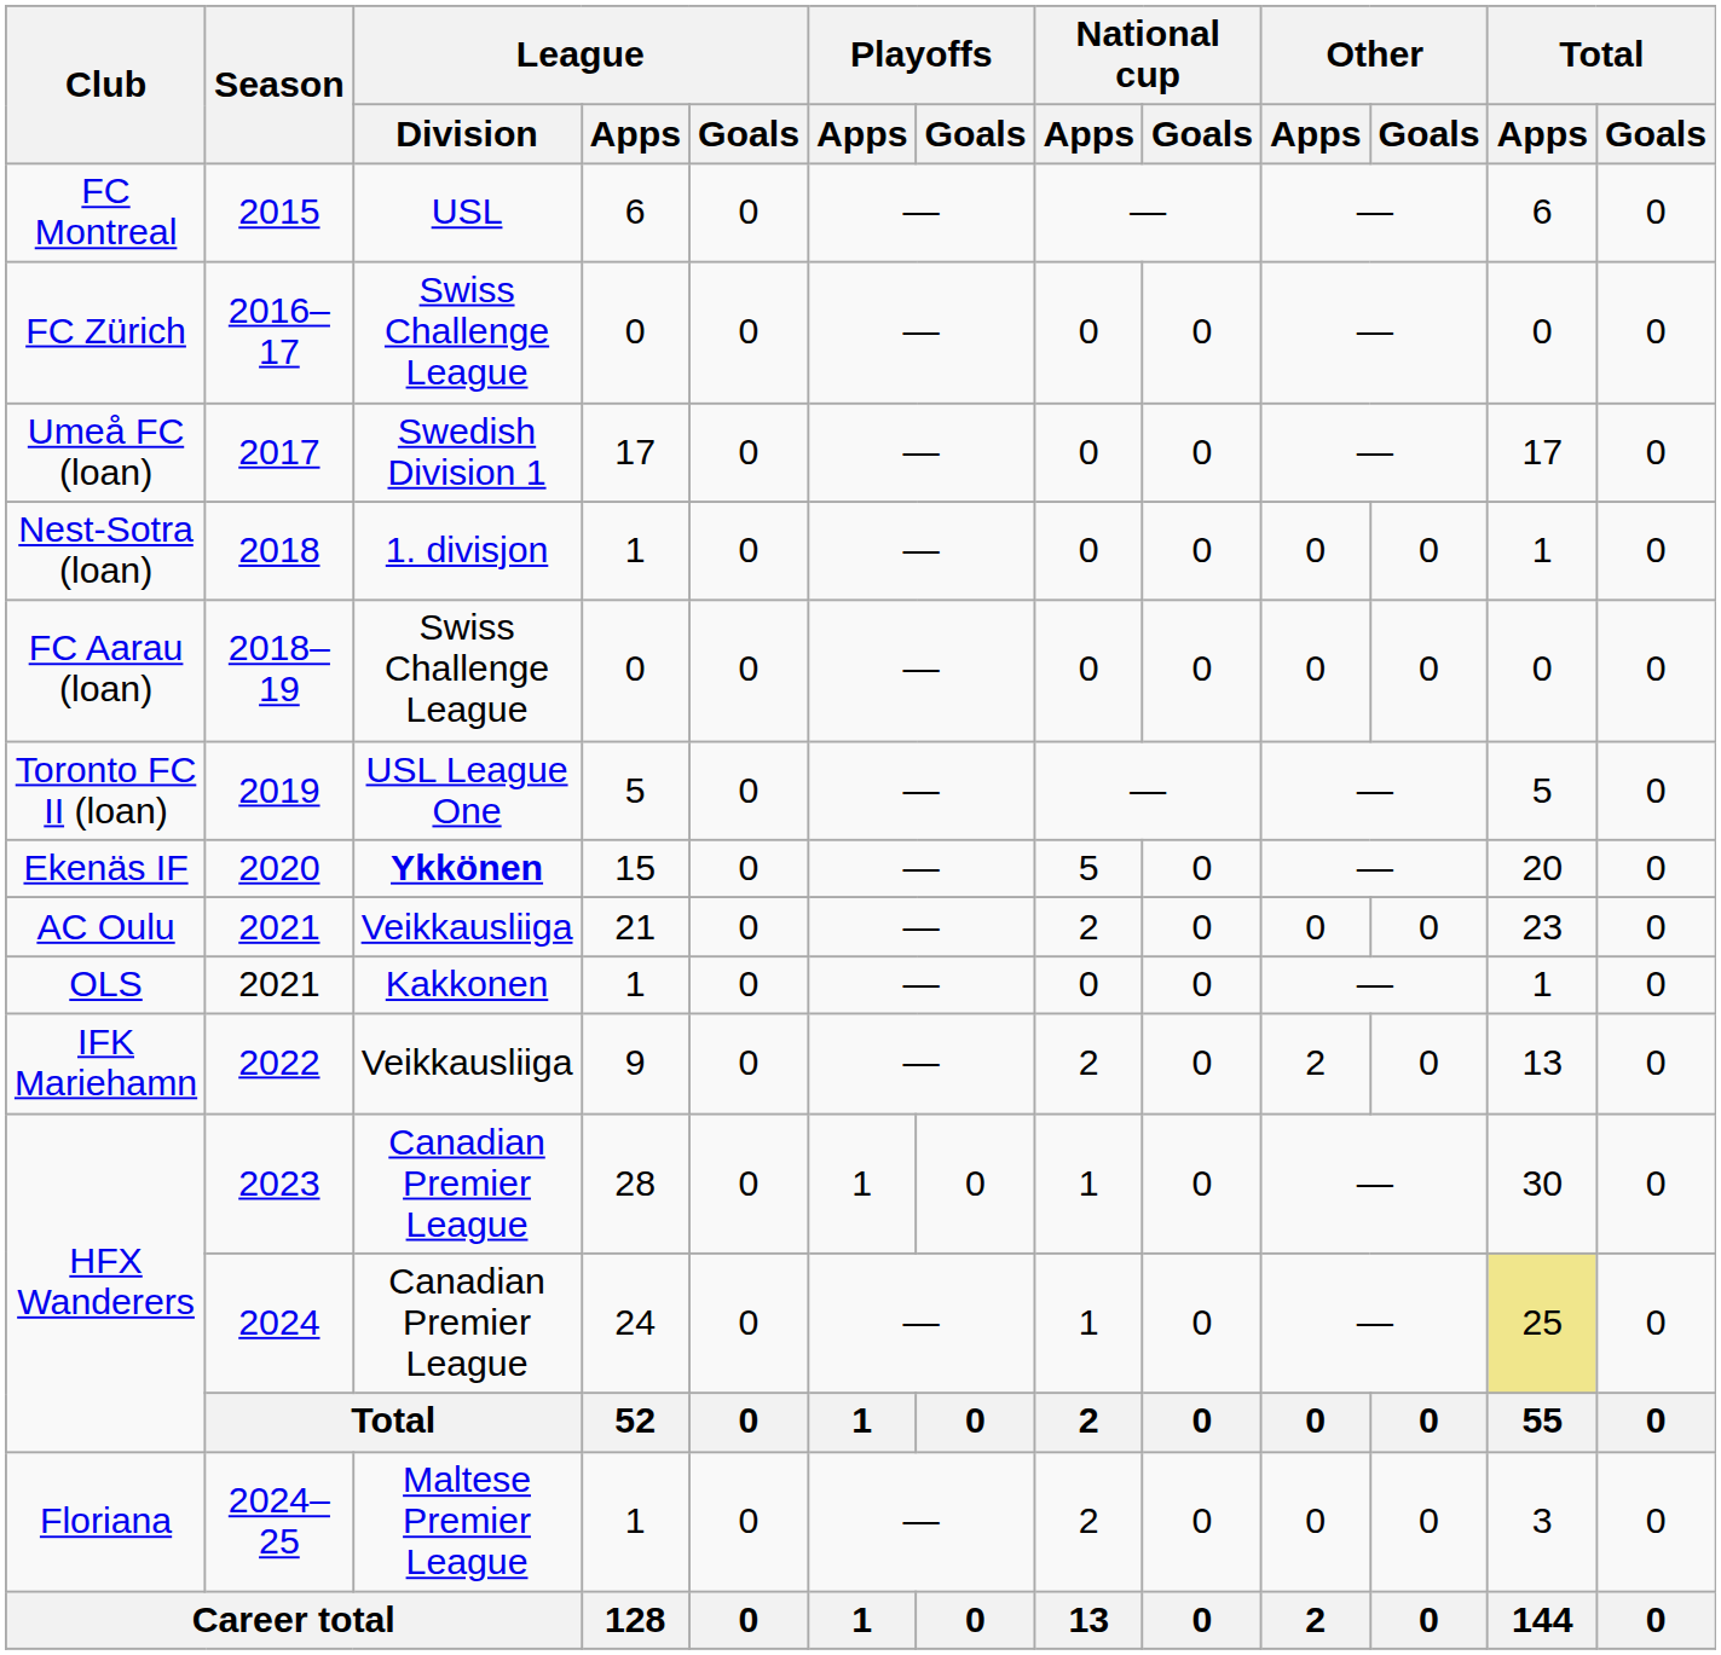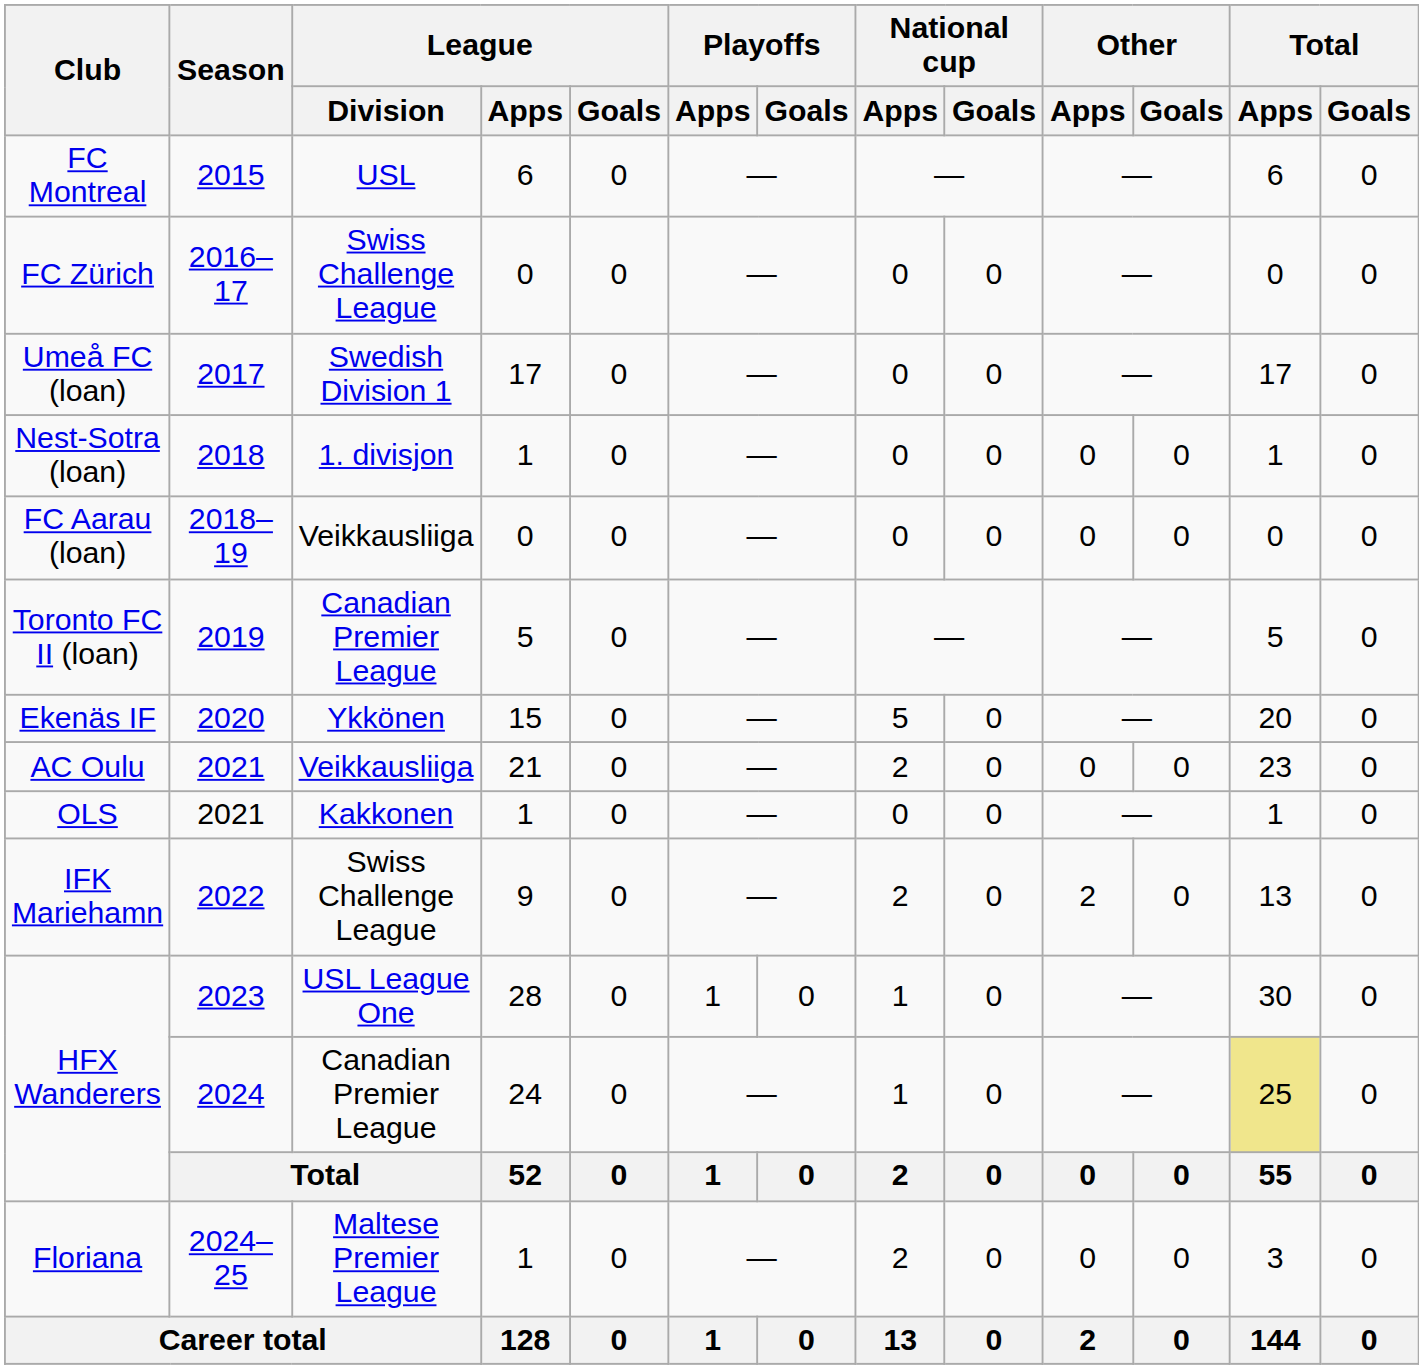 <table class="wikitable" style="text-align: center">
 <tr>
 <th rowspan="2">Club</th>
 <th rowspan="2">Season</th>
 <th colspan="3">League</th>
 <th colspan="2">Playoffs</th>
 <th colspan="2">National cup</th>
 <th colspan="2">Other</th>
 <th colspan="2">Total</th>
 </tr>
 <tr>
 <th>Division</th>
 <th>Apps</th>
 <th>Goals</th>
 <th>Apps</th>
 <th>Goals</th>
 <th>Apps</th>
 <th>Goals</th>
 <th>Apps</th>
 <th>Goals</th>
 <th>Apps</th>
 <th>Goals</th>
 </tr>
 <tr>
 <td><a href='#'>FC Montreal</a></td>
 <td><a href='#'>2015</a></td>
 <td><a href='#'>USL</a></td>
 <td>6</td>
 <td>0</td>
 <td colspan="2">—</td>
 <td colspan="2">—</td>
 <td colspan="2">—</td>
 <td>6</td>
 <td>0</td>
 </tr>
 <tr>
 <td><a href='#'>FC Zürich</a></td>
 <td><a href='#'>2016–17</a></td>
 <td><a href='#'>Swiss Challenge League</a></td>
 <td>0</td>
 <td>0</td>
 <td colspan="2">—</td>
 <td>0</td>
 <td>0</td>
 <td colspan="2">—</td>
 <td>0</td>
 <td>0</td>
 </tr>
 <tr>
 <td><a href='#'>Umeå FC</a> (loan)</td>
 <td><a href='#'>2017</a></td>
 <td><a href='#'>Swedish Division 1</a></td>
 <td>17</td>
 <td>0</td>
 <td colspan="2">—</td>
 <td>0</td>
 <td>0</td>
 <td colspan="2">—</td>
 <td>17</td>
 <td>0</td>
 </tr>
 <tr>
 <td><a href='#'>Nest-Sotra</a> (loan)</td>
 <td><a href='#'>2018</a></td>
 <td><a href='#'>1. divisjon</a></td>
 <td>1</td>
 <td>0</td>
 <td colspan="2">—</td>
 <td>0</td>
 <td>0</td>
 <td>0</td>
 <td>0</td>
 <td>1</td>
 <td>0</td>
 </tr>
 <tr>
 <td><a href='#'>FC Aarau</a> (loan)</td>
 <td><a href='#'>2018–19</a></td>
-<td>Swiss Challenge League</td>
+<td>Veikkausliiga</td>
 <td>0</td>
 <td>0</td>
 <td colspan="2">—</td>
 <td>0</td>
 <td>0</td>
 <td>0</td>
 <td>0</td>
 <td>0</td>
 <td>0</td>
 </tr>
 <tr>
 <td><a href='#'>Toronto FC II</a> (loan)</td>
 <td><a href='#'>2019</a></td>
-<td><a href='#'>USL League One</a></td>
+<td><a href='#'>Canadian Premier League</a></td>
 <td>5</td>
 <td>0</td>
 <td colspan="2">—</td>
 <td colspan="2">—</td>
 <td colspan="2">—</td>
 <td>5</td>
 <td>0</td>
 </tr>
 <tr>
 <td><a href='#'>Ekenäs IF</a></td>
 <td><a href='#'>2020</a></td>
-<td><strong><a href='#'>Ykkönen</a></strong></td>
+<td><a href='#'>Ykkönen</a></td>
 <td>15</td>
 <td>0</td>
 <td colspan="2">—</td>
 <td>5</td>
 <td>0</td>
 <td colspan="2">—</td>
 <td>20</td>
 <td>0</td>
 </tr>
 <tr>
 <td><a href='#'>AC Oulu</a></td>
 <td><a href='#'>2021</a></td>
 <td><a href='#'>Veikkausliiga</a></td>
 <td>21</td>
 <td>0</td>
 <td colspan="2">—</td>
 <td>2</td>
 <td>0</td>
 <td>0</td>
 <td>0</td>
 <td>23</td>
 <td>0</td>
 </tr>
 <tr>
 <td><a href='#'>OLS</a></td>
 <td>2021</td>
 <td><a href='#'>Kakkonen</a></td>
 <td>1</td>
 <td>0</td>
 <td colspan="2">—</td>
 <td>0</td>
 <td>0</td>
 <td colspan="2">—</td>
 <td>1</td>
 <td>0</td>
 </tr>
 <tr>
 <td><a href='#'>IFK Mariehamn</a></td>
 <td><a href='#'>2022</a></td>
-<td>Veikkausliiga</td>
+<td>Swiss Challenge League</td>
 <td>9</td>
 <td>0</td>
 <td colspan="2">—</td>
 <td>2</td>
 <td>0</td>
 <td>2</td>
 <td>0</td>
 <td>13</td>
 <td>0</td>
 </tr>
 <tr>
 <td rowspan="3"><a href='#'>HFX Wanderers</a></td>
 <td><a href='#'>2023</a></td>
-<td><a href='#'>Canadian Premier League</a></td>
+<td><a href='#'>USL League One</a></td>
 <td>28</td>
 <td>0</td>
 <td>1</td>
 <td>0</td>
 <td>1</td>
 <td>0</td>
 <td colspan="2">—</td>
 <td>30</td>
 <td>0</td>
 </tr>
 <tr>
 <td><a href='#'>2024</a></td>
 <td>Canadian Premier League</td>
 <td>24</td>
 <td>0</td>
 <td colspan="2">—</td>
 <td>1</td>
 <td>0</td>
 <td colspan="2">—</td>
 <td style="background: khaki;">25</td>
 <td>0</td>
 </tr>
 <tr>
 <th colspan="2">Total</th>
 <th>52</th>
 <th>0</th>
 <th>1</th>
 <th>0</th>
 <th>2</th>
 <th>0</th>
 <th>0</th>
 <th>0</th>
 <th>55</th>
 <th>0</th>
 </tr>
 <tr>
 <td><a href='#'>Floriana</a></td>
 <td><a href='#'>2024–25</a></td>
 <td><a href='#'>Maltese Premier League</a></td>
 <td>1</td>
 <td>0</td>
 <td colspan="2">—</td>
 <td>2</td>
 <td>0</td>
 <td>0</td>
 <td>0</td>
 <td>3</td>
 <td>0</td>
 </tr>
 <tr>
 <th colspan="3">Career total</th>
 <th>128</th>
 <th>0</th>
 <th>1</th>
 <th>0</th>
 <th>13</th>
 <th>0</th>
 <th>2</th>
 <th>0</th>
 <th>144</th>
 <th>0</th>
 </tr>
 </table>
